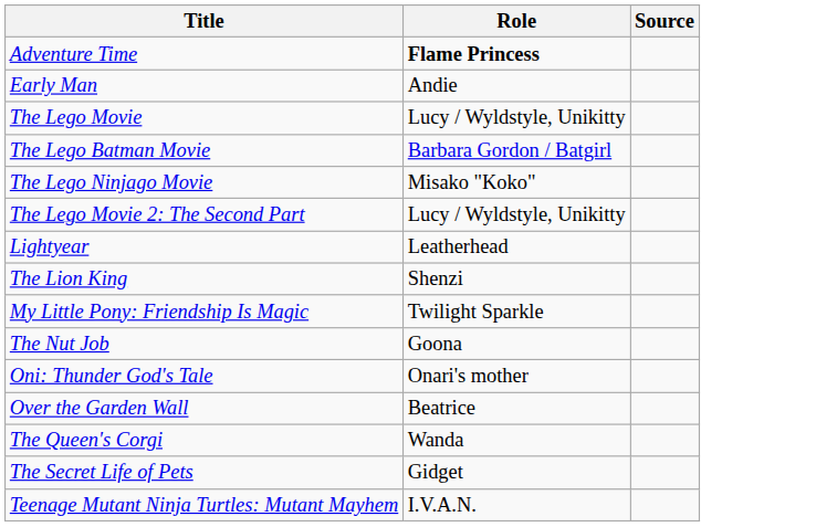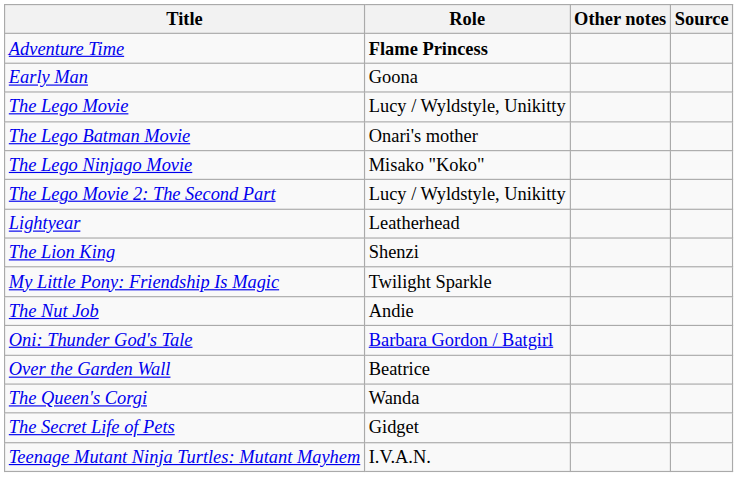 <table class="wikitable">
 <tr>
 <th>Title</th>
 <th>Role</th>
+<th>Other notes</th>
 <th>Source</th>
 </tr>
 <tr>
 <td><em><a href='#'>Adventure Time</a></em></td>
 <td><strong>Flame Princess</strong></td>
 <td></td>
+<td></td>
 </tr>
 <tr>
 <td><em><a href='#'>Early Man</a></em></td>
-<td>Andie</td>
+<td>Goona</td>
+<td></td>
 <td></td>
 </tr>
 <tr>
 <td><em><a href='#'>The Lego Movie</a></em></td>
 <td>Lucy / Wyldstyle, Unikitty</td>
 <td></td>
+<td></td>
 </tr>
 <tr>
 <td><em><a href='#'>The Lego Batman Movie</a></em></td>
-<td><a href='#'>Barbara Gordon / Batgirl</a></td>
+<td>Onari's mother</td>
+<td></td>
 <td></td>
 </tr>
 <tr>
 <td><em><a href='#'>The Lego Ninjago Movie</a></em></td>
 <td>Misako "Koko"</td>
 <td></td>
+<td></td>
 </tr>
 <tr>
 <td><em><a href='#'>The Lego Movie 2: The Second Part</a></em></td>
 <td>Lucy / Wyldstyle, Unikitty</td>
+<td></td>
 <td></td>
 </tr>
 <tr>
 <td><em><a href='#'>Lightyear</a></em></td>
 <td>Leatherhead</td>
 <td></td>
+<td></td>
 </tr>
 <tr>
 <td><em><a href='#'>The Lion King</a></em></td>
 <td>Shenzi</td>
+<td></td>
 <td></td>
 </tr>
 <tr>
 <td><em><a href='#'>My Little Pony: Friendship Is Magic</a></em></td>
 <td>Twilight Sparkle</td>
 <td></td>
+<td></td>
 </tr>
 <tr>
 <td><em><a href='#'>The Nut Job</a></em></td>
-<td>Goona</td>
+<td>Andie</td>
+<td></td>
 <td></td>
 </tr>
 <tr>
 <td><em><a href='#'>Oni: Thunder God's Tale</a></em></td>
-<td>Onari's mother</td>
+<td><a href='#'>Barbara Gordon / Batgirl</a></td>
+<td></td>
 <td></td>
 </tr>
 <tr>
 <td><em><a href='#'>Over the Garden Wall</a></em></td>
 <td>Beatrice</td>
 <td></td>
+<td></td>
 </tr>
 <tr>
 <td><em><a href='#'>The Queen's Corgi</a></em></td>
 <td>Wanda</td>
+<td></td>
 <td></td>
 </tr>
 <tr>
 <td><em><a href='#'>The Secret Life of Pets</a></em></td>
 <td>Gidget</td>
 <td></td>
+<td></td>
 </tr>
 <tr>
 <td><em><a href='#'>Teenage Mutant Ninja Turtles: Mutant Mayhem</a></em></td>
 <td>I.V.A.N.</td>
 <td></td>
+<td></td>
 </tr>
 </table>
